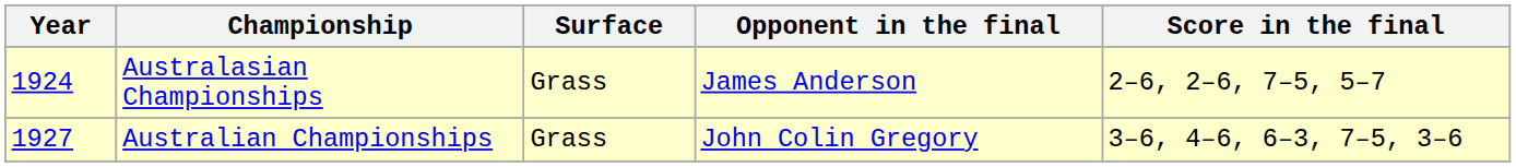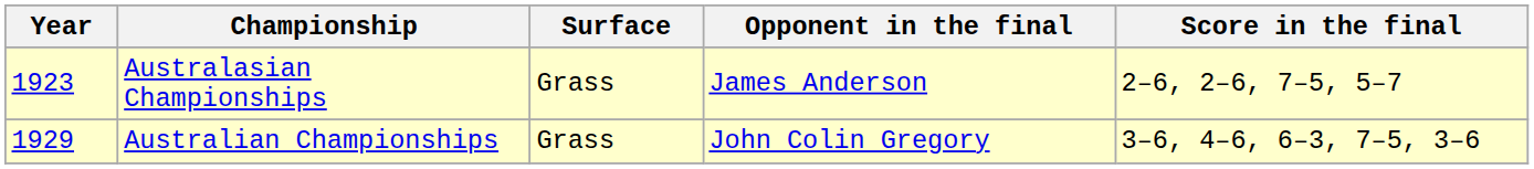 <table class="sortable wikitable">
 <tr>
 <th width="50">Year</th>
 <th width="200">Championship</th>
 <th width="80">Surface</th>
 <th width="200">Opponent in the final</th>
 <th width="200">Score in the final</th>
 </tr>
 <tr bgcolor="#FFFFCC">
-<td><a href='#'>1924</a></td>
+<td><a href='#'>1923</a></td>
 <td><a href='#'>Australasian Championships</a></td>
 <td>Grass</td>
 <td> <a href='#'>James Anderson</a></td>
 <td>2–6, 2–6, 7–5, 5–7</td>
 </tr>
 <tr bgcolor="#FFFFCC">
-<td><a href='#'>1927</a></td>
+<td><a href='#'>1929</a></td>
 <td><a href='#'>Australian Championships</a></td>
 <td>Grass</td>
 <td> <a href='#'>John Colin Gregory</a></td>
 <td>3–6, 4–6, 6–3, 7–5, 3–6</td>
 </tr>
 </table>
